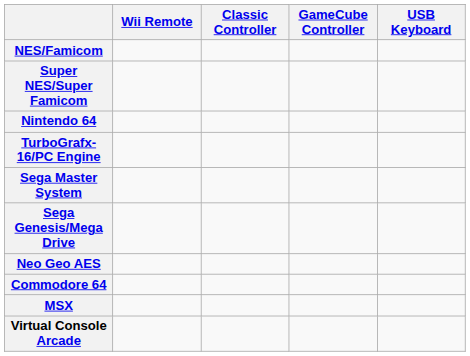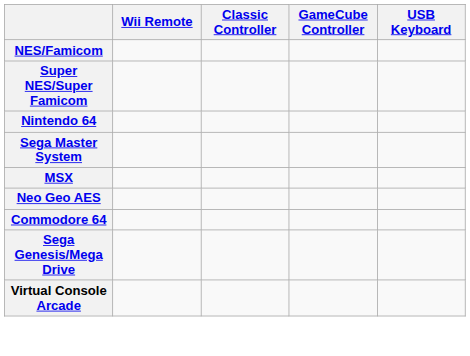 <table class="wikitable" style="text-align:center;">
 <tr>
 <th width=125></th>
 <th width=100><a href='#'>Wii Remote</a></th>
 <th width=100><a href='#'>Classic Controller</a></th>
 <th width=100><a href='#'>GameCube Controller</a></th>
 <th width=100><a href='#'>USB Keyboard</a></th>
 </tr>
 <tr>
 <th><a href='#'>NES/Famicom</a></th>
 <td></td>
 <td></td>
 <td></td>
 <td></td>
 </tr>
 <tr>
 <th><a href='#'>Super NES/Super Famicom</a></th>
 <td></td>
 <td></td>
 <td></td>
 <td></td>
 </tr>
 <tr>
 <th><a href='#'>Nintendo 64</a></th>
 <td></td>
 <td></td>
 <td></td>
 <td></td>
 </tr>
 <tr>
-<th><a href='#'>TurboGrafx-16/PC Engine</a></th>
-<td></td>
-<td></td>
-<td></td>
-<td></td>
-</tr>
-<tr>
 <th><a href='#'>Sega Master System</a></th>
 <td></td>
 <td></td>
 <td></td>
 <td></td>
 </tr>
 <tr>
-<th><a href='#'>Sega Genesis/Mega Drive</a></th>
+<th><a href='#'>MSX</a></th>
 <td></td>
 <td></td>
 <td></td>
 <td></td>
 </tr>
 <tr>
 <th><a href='#'>Neo Geo AES</a></th>
 <td></td>
 <td></td>
 <td></td>
 <td></td>
 </tr>
 <tr>
 <th><a href='#'>Commodore 64</a></th>
 <td></td>
 <td></td>
 <td></td>
 <td></td>
 </tr>
 <tr>
-<th><a href='#'>MSX</a></th>
+<th><a href='#'>Sega Genesis/Mega Drive</a></th>
 <td></td>
 <td></td>
 <td></td>
 <td></td>
 </tr>
 <tr>
 <th>Virtual Console <a href='#'>Arcade</a></th>
 <td></td>
 <td></td>
 <td></td>
 <td></td>
 </tr>
 </table>
